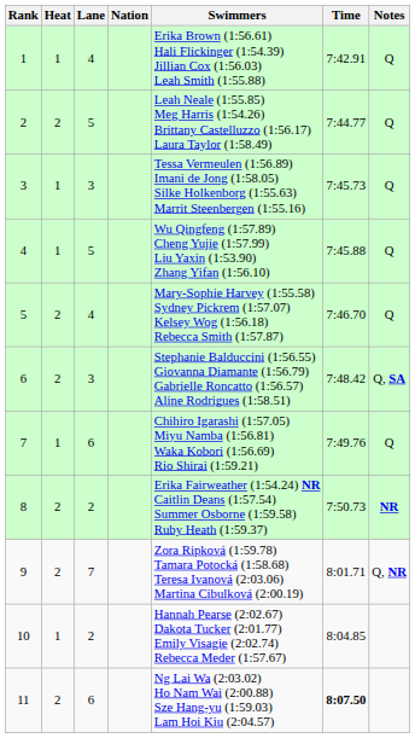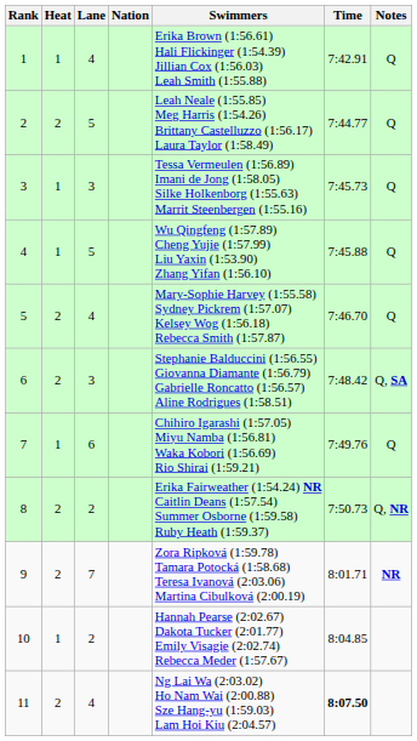 <table class="wikitable sortable" style="text-align:center">
 <tr>
 <th>Rank</th>
 <th>Heat</th>
 <th>Lane</th>
 <th>Nation</th>
 <th>Swimmers</th>
 <th>Time</th>
 <th>Notes</th>
 </tr>
 <tr bgcolor=ccffcc>
 <td>1</td>
 <td>1</td>
 <td>4</td>
 <td align=left></td>
 <td align=left><a href='#'>Erika Brown</a> (1:56.61)<br><a href='#'>Hali Flickinger</a> (1:54.39)<br><a href='#'>Jillian Cox</a> (1:56.03)<br><a href='#'>Leah Smith</a> (1:55.88)</td>
 <td>7:42.91</td>
 <td>Q</td>
 </tr>
 <tr bgcolor=ccffcc>
 <td>2</td>
 <td>2</td>
 <td>5</td>
 <td align=left></td>
 <td align=left><a href='#'>Leah Neale</a> (1:55.85)<br><a href='#'>Meg Harris</a> (1:54.26)<br><a href='#'>Brittany Castelluzzo</a> (1:56.17)<br><a href='#'>Laura Taylor</a> (1:58.49)</td>
 <td>7:44.77</td>
 <td>Q</td>
 </tr>
 <tr bgcolor=ccffcc>
 <td>3</td>
 <td>1</td>
 <td>3</td>
 <td align=left></td>
 <td align=left><a href='#'>Tessa Vermeulen</a> (1:56.89)<br><a href='#'>Imani de Jong</a> (1:58.05)<br><a href='#'>Silke Holkenborg</a> (1:55.63)<br><a href='#'>Marrit Steenbergen</a> (1:55.16)</td>
 <td>7:45.73</td>
 <td>Q</td>
 </tr>
 <tr bgcolor=ccffcc>
 <td>4</td>
 <td>1</td>
 <td>5</td>
 <td align=left></td>
 <td align=left><a href='#'>Wu Qingfeng</a> (1:57.89)<br><a href='#'>Cheng Yujie</a> (1:57.99)<br><a href='#'>Liu Yaxin</a> (1:53.90)<br><a href='#'>Zhang Yifan</a> (1:56.10)</td>
 <td>7:45.88</td>
 <td>Q</td>
 </tr>
 <tr bgcolor=ccffcc>
 <td>5</td>
 <td>2</td>
 <td>4</td>
 <td align=left></td>
 <td align=left><a href='#'>Mary-Sophie Harvey</a> (1:55.58)<br><a href='#'>Sydney Pickrem</a> (1:57.07)<br><a href='#'>Kelsey Wog</a> (1:56.18)<br><a href='#'>Rebecca Smith</a> (1:57.87)</td>
 <td>7:46.70</td>
 <td>Q</td>
 </tr>
 <tr bgcolor=ccffcc>
 <td>6</td>
 <td>2</td>
 <td>3</td>
 <td align=left></td>
 <td align=left><a href='#'>Stephanie Balduccini</a> (1:56.55)<br><a href='#'>Giovanna Diamante</a> (1:56.79)<br><a href='#'>Gabrielle Roncatto</a> (1:56.57)<br><a href='#'>Aline Rodrigues</a> (1:58.51)</td>
 <td>7:48.42</td>
 <td>Q, <strong><a href='#'>SA</a></strong></td>
 </tr>
 <tr bgcolor=ccffcc>
 <td>7</td>
 <td>1</td>
 <td>6</td>
 <td align=left></td>
 <td align=left><a href='#'>Chihiro Igarashi</a> (1:57.05)<br><a href='#'>Miyu Namba</a> (1:56.81)<br><a href='#'>Waka Kobori</a> (1:56.69)<br><a href='#'>Rio Shirai</a> (1:59.21)</td>
 <td>7:49.76</td>
 <td>Q</td>
 </tr>
 <tr bgcolor=ccffcc>
 <td>8</td>
 <td>2</td>
 <td>2</td>
 <td align=left></td>
 <td align=left><a href='#'>Erika Fairweather</a> (1:54.24) <strong><a href='#'>NR</a></strong><br><a href='#'>Caitlin Deans</a> (1:57.54)<br><a href='#'>Summer Osborne</a> (1:59.58)<br><a href='#'>Ruby Heath</a> (1:59.37)</td>
 <td>7:50.73</td>
-<td><strong><a href='#'>NR</a></strong></td>
+<td>Q, <strong><a href='#'>NR</a></strong></td>
 </tr>
 <tr>
 <td>9</td>
 <td>2</td>
 <td>7</td>
 <td align=left></td>
 <td align=left><a href='#'>Zora Ripková</a> (1:59.78)<br><a href='#'>Tamara Potocká</a> (1:58.68)<br><a href='#'>Teresa Ivanová</a> (2:03.06)<br><a href='#'>Martina Cibulková</a> (2:00.19)</td>
 <td>8:01.71</td>
-<td>Q, <strong><a href='#'>NR</a></strong></td>
+<td><strong><a href='#'>NR</a></strong></td>
 </tr>
 <tr>
 <td>10</td>
 <td>1</td>
 <td>2</td>
 <td align=left></td>
 <td align=left><a href='#'>Hannah Pearse</a> (2:02.67)<br><a href='#'>Dakota Tucker</a> (2:01.77)<br><a href='#'>Emily Visagie</a> (2:02.74)<br><a href='#'>Rebecca Meder</a> (1:57.67)</td>
 <td>8:04.85</td>
 <td></td>
 </tr>
 <tr>
 <td>11</td>
 <td>2</td>
-<td>6</td>
+<td>4</td>
 <td align=left></td>
 <td align=left><a href='#'>Ng Lai Wa</a> (2:03.02)<br><a href='#'>Ho Nam Wai</a> (2:00.88)<br><a href='#'>Sze Hang-yu</a> (1:59.03)<br><a href='#'>Lam Hoi Kiu</a>  (2:04.57)</td>
 <td><strong>8:07.50</strong></td>
 <td></td>
 </tr>
 </table>
